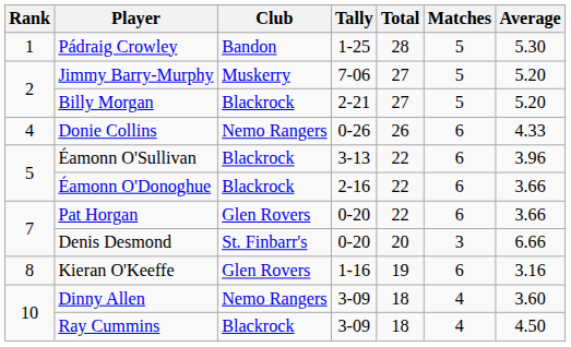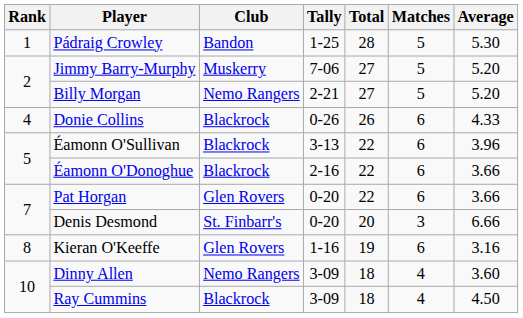 <table class="wikitable">
 <tr>
 <th>Rank</th>
 <th>Player</th>
 <th>Club</th>
 <th>Tally</th>
 <th>Total</th>
 <th>Matches</th>
 <th>Average</th>
 </tr>
 <tr>
 <td rowspan=1 align=center>1</td>
 <td><a href='#'>Pádraig Crowley</a></td>
 <td><a href='#'>Bandon</a></td>
 <td align=center>1-25</td>
 <td align=center>28</td>
 <td align=center>5</td>
 <td align=center>5.30</td>
 </tr>
 <tr>
 <td rowspan=2 align=center>2</td>
 <td><a href='#'>Jimmy Barry-Murphy</a></td>
 <td><a href='#'>Muskerry</a></td>
 <td align=center>7-06</td>
 <td align=center>27</td>
 <td align=center>5</td>
 <td align=center>5.20</td>
 </tr>
 <tr>
 <td><a href='#'>Billy Morgan</a></td>
-<td><a href='#'>Blackrock</a></td>
+<td><a href='#'>Nemo Rangers</a></td>
 <td align=center>2-21</td>
 <td align=center>27</td>
 <td align=center>5</td>
 <td align=center>5.20</td>
 </tr>
 <tr>
 <td rowspan=1 align=center>4</td>
 <td><a href='#'>Donie Collins</a></td>
-<td><a href='#'>Nemo Rangers</a></td>
+<td><a href='#'>Blackrock</a></td>
 <td align=center>0-26</td>
 <td align=center>26</td>
 <td align=center>6</td>
 <td align=center>4.33</td>
 </tr>
 <tr>
 <td rowspan=2 align=center>5</td>
 <td>Éamonn O'Sullivan</td>
 <td><a href='#'>Blackrock</a></td>
 <td align=center>3-13</td>
 <td align=center>22</td>
 <td align=center>6</td>
 <td align=center>3.96</td>
 </tr>
 <tr>
 <td><a href='#'>Éamonn O'Donoghue</a></td>
 <td><a href='#'>Blackrock</a></td>
 <td align=center>2-16</td>
 <td align=center>22</td>
 <td align=center>6</td>
 <td align=center>3.66</td>
 </tr>
 <tr>
 <td rowspan=2 align=center>7</td>
 <td><a href='#'>Pat Horgan</a></td>
 <td><a href='#'>Glen Rovers</a></td>
 <td align=center>0-20</td>
 <td align=center>22</td>
 <td align=center>6</td>
 <td align=center>3.66</td>
 </tr>
 <tr>
 <td>Denis Desmond</td>
 <td><a href='#'>St. Finbarr's</a></td>
 <td align=center>0-20</td>
 <td align=center>20</td>
 <td align=center>3</td>
 <td align=center>6.66</td>
 </tr>
 <tr>
 <td rowspan=1 align=center>8</td>
 <td>Kieran O'Keeffe</td>
 <td><a href='#'>Glen Rovers</a></td>
 <td align=center>1-16</td>
 <td align=center>19</td>
 <td align=center>6</td>
 <td align=center>3.16</td>
 </tr>
 <tr>
 <td rowspan=2 align=center>10</td>
 <td><a href='#'>Dinny Allen</a></td>
 <td><a href='#'>Nemo Rangers</a></td>
 <td align=center>3-09</td>
 <td align=center>18</td>
 <td align=center>4</td>
 <td align=center>3.60</td>
 </tr>
 <tr>
 <td><a href='#'>Ray Cummins</a></td>
 <td><a href='#'>Blackrock</a></td>
 <td align=center>3-09</td>
 <td align=center>18</td>
 <td align=center>4</td>
 <td align=center>4.50</td>
 </tr>
 </table>
